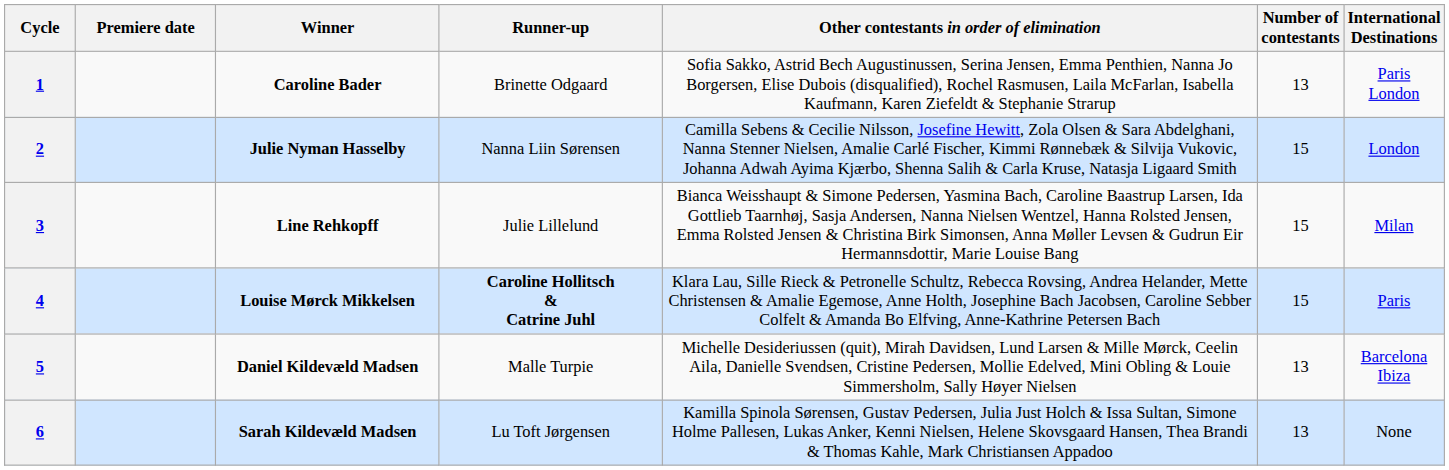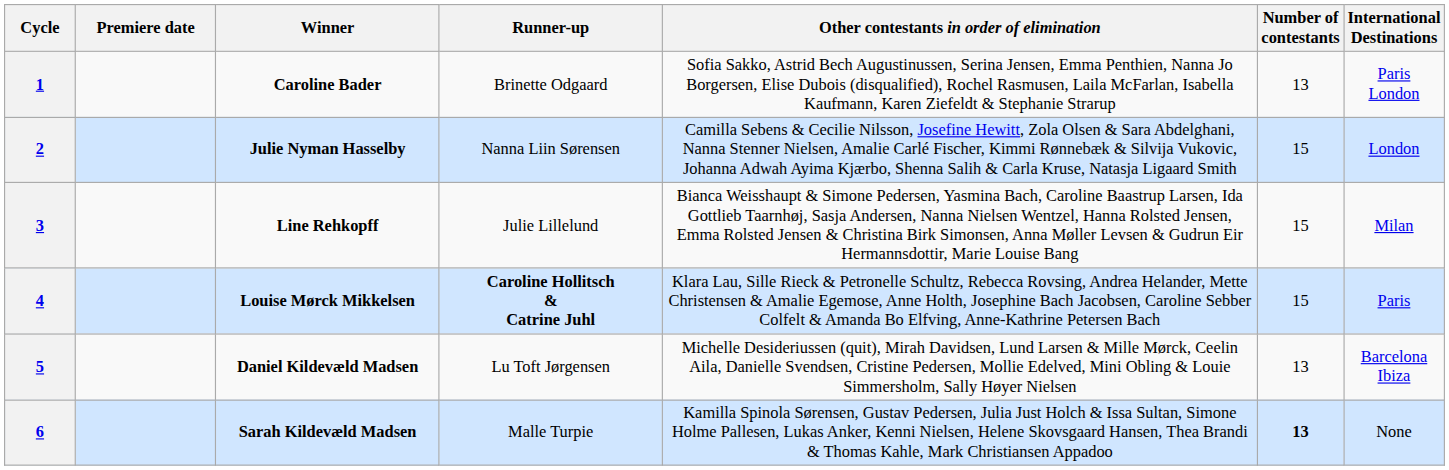 <table class="wikitable" style="font-size:90%; width:100%; text-align: center;">
 <tr>
 <th style="width:5%;">Cycle</th>
 <th style="width:10%;">Premiere date</th>
 <th width=16%>Winner</th>
 <th width=16%>Runner-up</th>
 <th style="width:43%;">Other contestants <em>in order of elimination</em></th>
 <th style="width:3%;">Number of contestants</th>
 <th style="width:8%;">International Destinations</th>
 </tr>
 <tr>
 <th><a href='#'>1</a></th>
 <td></td>
 <td><strong>Caroline Bader</strong></td>
 <td>Brinette Odgaard</td>
 <td>Sofia Sakko, Astrid Bech Augustinussen, Serina Jensen, Emma Penthien, Nanna Jo Borgersen, Elise Dubois (disqualified), Rochel Rasmusen, Laila McFarlan, Isabella Kaufmann, Karen Ziefeldt & Stephanie Strarup</td>
 <td>13</td>
 <td><a href='#'>Paris</a><br><a href='#'>London</a></td>
 </tr>
 <tr style="background: #D0E6FF;">
 <th><a href='#'>2</a></th>
 <td></td>
 <td><strong>Julie Nyman Hasselby</strong></td>
 <td>Nanna Liin Sørensen</td>
 <td>Camilla Sebens & Cecilie Nilsson, <a href='#'>Josefine Hewitt</a>, Zola Olsen & Sara Abdelghani, Nanna Stenner Nielsen, Amalie Carlé Fischer, Kimmi Rønnebæk & Silvija Vukovic, Johanna Adwah Ayima Kjærbo, Shenna Salih & Carla Kruse, Natasja Ligaard Smith</td>
 <td>15</td>
 <td><a href='#'>London</a></td>
 </tr>
 <tr>
 <th><a href='#'>3</a></th>
 <td></td>
 <td><strong>Line Rehkopff</strong></td>
 <td>Julie Lillelund</td>
 <td>Bianca Weisshaupt & Simone Pedersen, Yasmina Bach, Caroline Baastrup Larsen, Ida Gottlieb Taarnhøj, Sasja Andersen, Nanna Nielsen Wentzel, Hanna Rolsted Jensen, Emma Rolsted Jensen & Christina Birk Simonsen, Anna Møller Levsen & Gudrun Eir Hermannsdottir, Marie Louise Bang <br></td>
 <td>15</td>
 <td><a href='#'>Milan</a></td>
 </tr>
 <tr style="background: #D0E6FF;">
 <th><a href='#'>4</a></th>
 <td></td>
 <td><strong>Louise Mørck Mikkelsen</strong></td>
 <td><strong>Caroline Hollitsch<br> &<br> Catrine Juhl</strong></td>
 <td>Klara Lau, Sille Rieck & Petronelle Schultz, Rebecca Rovsing, Andrea Helander, Mette Christensen & Amalie Egemose, Anne Holth, Josephine Bach Jacobsen, Caroline Sebber Colfelt & Amanda Bo Elfving, Anne-Kathrine Petersen Bach</td>
 <td>15</td>
 <td><a href='#'>Paris</a></td>
 </tr>
 <tr>
 <th><a href='#'>5</a></th>
 <td></td>
 <td><strong>Daniel Kildevæld Madsen</strong></td>
-<td>Malle Turpie</td>
+<td>Lu Toft Jørgensen</td>
 <td>Michelle Desideriussen (quit), Mirah Davidsen, Lund Larsen & Mille Mørck, Ceelin Aila, Danielle Svendsen, Cristine Pedersen, Mollie Edelved, Mini Obling & Louie Simmersholm, Sally Høyer Nielsen</td>
 <td>13</td>
 <td><a href='#'>Barcelona</a><br><a href='#'>Ibiza</a></td>
 </tr>
 <tr style="background: #D0E6FF;">
 <th><a href='#'>6</a></th>
 <td></td>
 <td><strong>Sarah Kildevæld Madsen</strong></td>
-<td>Lu Toft Jørgensen</td>
+<td>Malle Turpie</td>
 <td>Kamilla Spinola Sørensen, Gustav Pedersen, Julia Just Holch & Issa Sultan, Simone Holme Pallesen, Lukas Anker, Kenni Nielsen, Helene Skovsgaard Hansen, Thea Brandi & Thomas Kahle, Mark Christiansen Appadoo</td>
-<td>13</td>
+<td><strong>13</strong></td>
 <td>None</td>
 </tr>
 </table>
